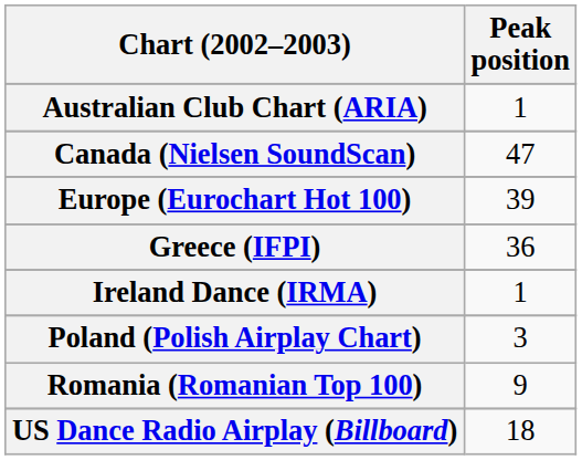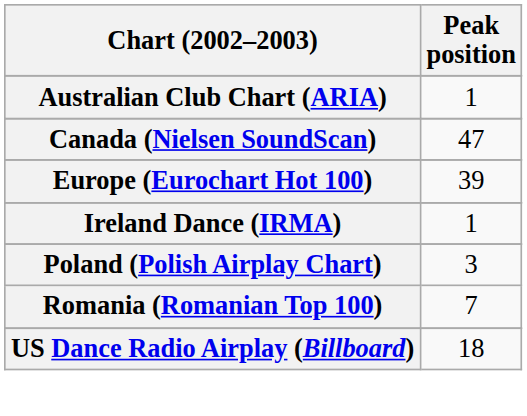 <table class="wikitable sortable plainrowheaders" style="text-align:center">
 <tr>
 <th>Chart (2002–2003)</th>
 <th>Peak<br>position</th>
 </tr>
 <tr>
 </tr>
 <tr>
 <th scope="row">Australian Club Chart (<a href='#'>ARIA</a>)</th>
 <td>1</td>
 </tr>
 <tr>
 </tr>
 <tr>
 </tr>
 <tr>
 <th scope="row">Canada (<a href='#'>Nielsen SoundScan</a>)</th>
 <td>47</td>
 </tr>
 <tr>
 </tr>
 <tr>
 <th scope="row">Europe (<a href='#'>Eurochart Hot 100</a>)</th>
 <td>39</td>
 </tr>
 <tr>
 </tr>
 <tr>
 </tr>
 <tr>
-<th scope="row">Greece (<a href='#'>IFPI</a>)</th>
-<td>36</td>
-</tr>
-<tr>
 </tr>
 <tr>
 </tr>
 <tr>
 </tr>
 <tr>
 <th scope="row">Ireland Dance (<a href='#'>IRMA</a>)</th>
 <td>1</td>
 </tr>
 <tr>
 </tr>
 <tr>
 </tr>
 <tr>
 </tr>
 <tr>
 </tr>
 <tr>
 <th scope="row">Poland (<a href='#'>Polish Airplay Chart</a>)</th>
 <td>3</td>
 </tr>
 <tr>
 <th scope="row">Romania (<a href='#'>Romanian Top 100</a>)</th>
-<td>9</td>
+<td>7</td>
 </tr>
 <tr>
 </tr>
 <tr>
 </tr>
 <tr>
 </tr>
 <tr>
 </tr>
 <tr>
 </tr>
 <tr>
 <th scope="row">US <a href='#'>Dance Radio Airplay</a> (<em><a href='#'>Billboard</a></em>)</th>
 <td>18</td>
 </tr>
 </table>
